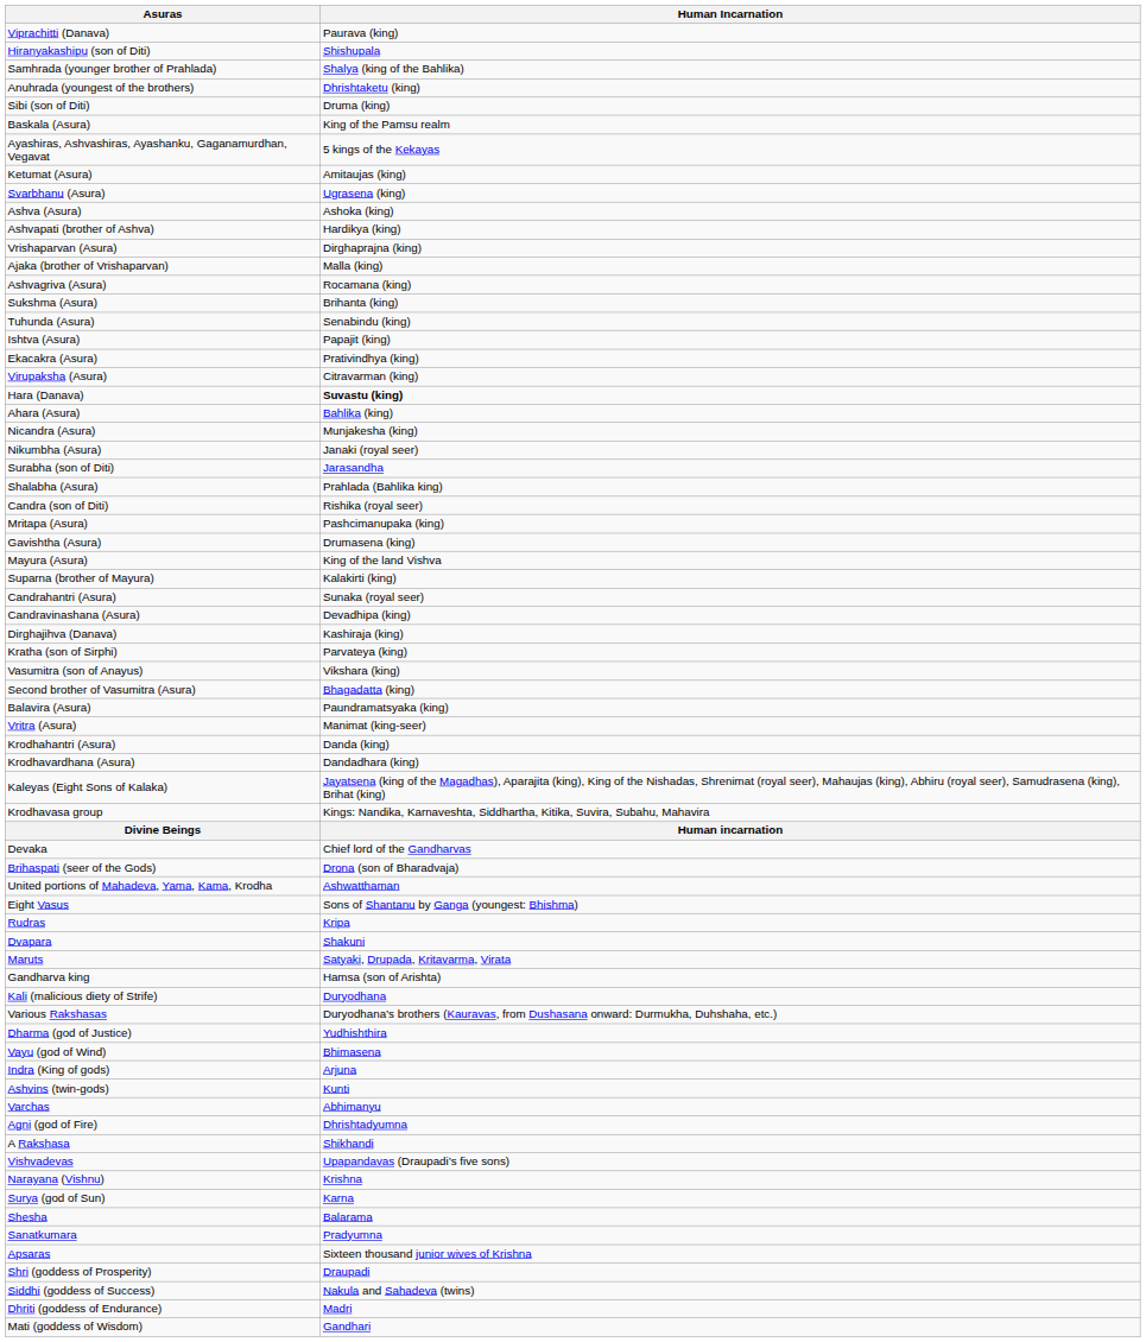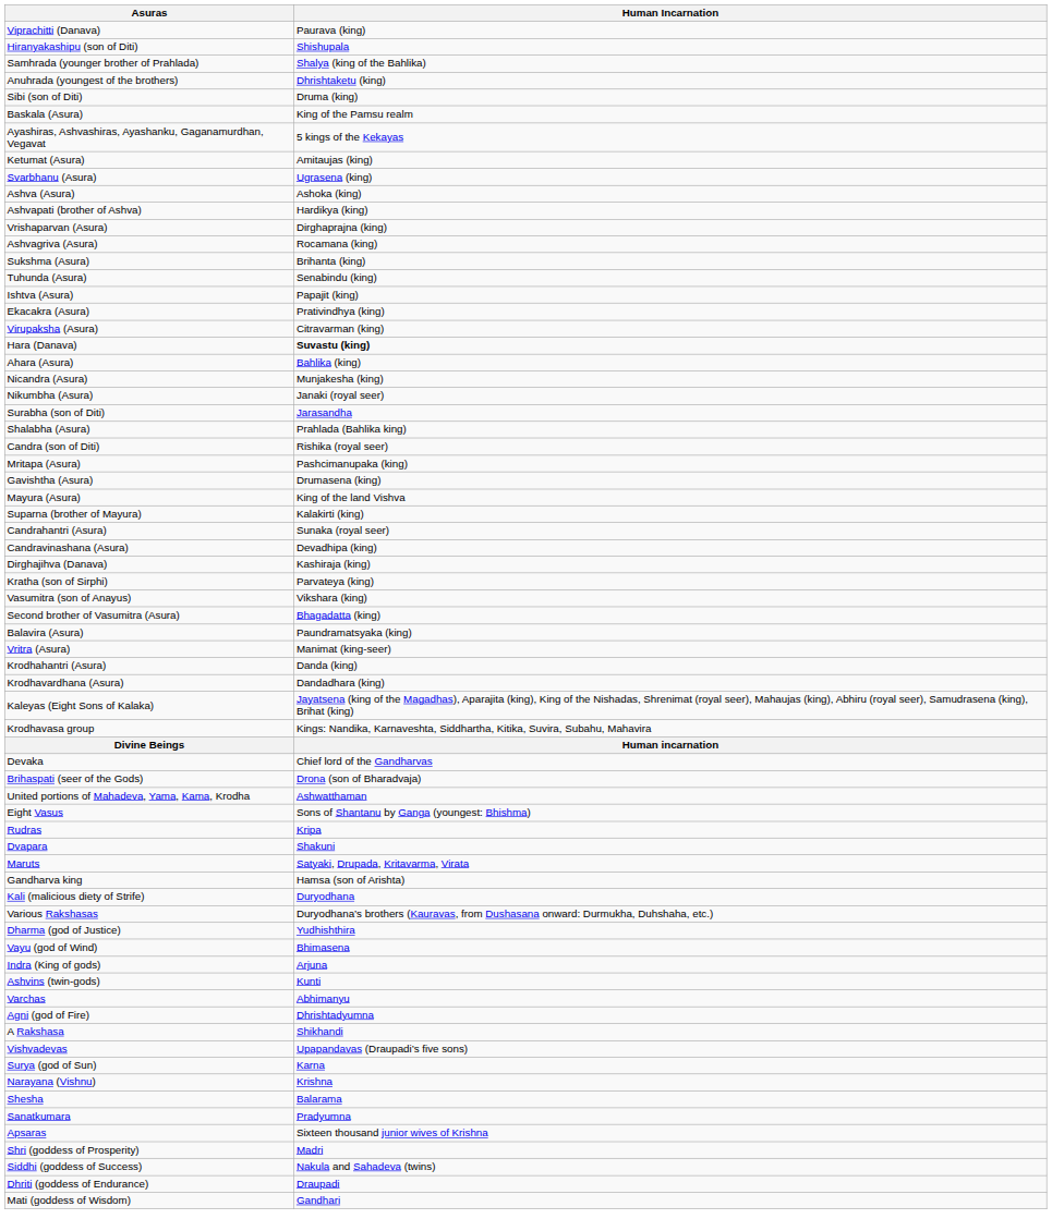 <table class="wikitable">
 <tr>
 <th>Asuras</th>
 <th><strong>Human Incarnation</strong></th>
 </tr>
 <tr>
 <td><a href='#'>Viprachitti</a> (Danava)</td>
 <td>Paurava (king)</td>
 </tr>
 <tr>
 <td><a href='#'>Hiranyakashipu</a> (son of Diti)</td>
 <td><a href='#'>Shishupala</a></td>
 </tr>
 <tr>
 <td>Samhrada (younger brother of Prahlada)</td>
 <td><a href='#'>Shalya</a> (king of the Bahlika)</td>
 </tr>
 <tr>
 <td>Anuhrada (youngest of the brothers)</td>
 <td><a href='#'>Dhrishtaketu</a> (king)</td>
 </tr>
 <tr>
 <td>Sibi (son of Diti)</td>
 <td>Druma (king)</td>
 </tr>
 <tr>
 <td>Baskala (Asura)</td>
 <td>King of the Pamsu realm</td>
 </tr>
 <tr>
 <td>Ayashiras, Ashvashiras, Ayashanku, Gaganamurdhan, Vegavat</td>
 <td>5 kings of the <a href='#'>Kekayas</a></td>
 </tr>
 <tr>
 <td>Ketumat (Asura)</td>
 <td>Amitaujas (king)</td>
 </tr>
 <tr>
 <td><a href='#'>Svarbhanu</a> (Asura)</td>
 <td><a href='#'>Ugrasena</a> (king)</td>
 </tr>
 <tr>
 <td>Ashva (Asura)</td>
 <td>Ashoka (king)</td>
 </tr>
 <tr>
 <td>Ashvapati (brother of Ashva)</td>
 <td>Hardikya (king)</td>
 </tr>
 <tr>
 <td>Vrishaparvan (Asura)</td>
 <td>Dirghaprajna (king)</td>
-</tr>
-<tr>
-<td>Ajaka (brother of Vrishaparvan)</td>
-<td>Malla (king)</td>
 </tr>
 <tr>
 <td>Ashvagriva (Asura)</td>
 <td>Rocamana (king)</td>
 </tr>
 <tr>
 <td>Sukshma (Asura)</td>
 <td>Brihanta (king)</td>
 </tr>
 <tr>
 <td>Tuhunda (Asura)</td>
 <td>Senabindu (king)</td>
 </tr>
 <tr>
 <td>Ishtva (Asura)</td>
 <td>Papajit (king)</td>
 </tr>
 <tr>
 <td>Ekacakra (Asura)</td>
 <td>Prativindhya (king)</td>
 </tr>
 <tr>
 <td><a href='#'>Virupaksha</a> (Asura)</td>
 <td>Citravarman (king)</td>
 </tr>
 <tr>
 <td>Hara (Danava)</td>
 <td><strong>Suvastu (king)</strong></td>
 </tr>
 <tr>
 <td>Ahara (Asura)</td>
 <td><a href='#'>Bahlika</a> (king)</td>
 </tr>
 <tr>
 <td>Nicandra (Asura)</td>
 <td>Munjakesha (king)</td>
 </tr>
 <tr>
 <td>Nikumbha (Asura)</td>
 <td>Janaki (royal seer)</td>
 </tr>
 <tr>
 <td>Surabha (son of Diti)</td>
 <td><a href='#'>Jarasandha</a></td>
 </tr>
 <tr>
 <td>Shalabha (Asura)</td>
 <td>Prahlada (Bahlika king)</td>
 </tr>
 <tr>
 <td>Candra (son of Diti)</td>
 <td>Rishika (royal seer)</td>
 </tr>
 <tr>
 <td>Mritapa (Asura)</td>
 <td>Pashcimanupaka (king)</td>
 </tr>
 <tr>
 <td>Gavishtha (Asura)</td>
 <td>Drumasena (king)</td>
 </tr>
 <tr>
 <td>Mayura (Asura)</td>
 <td>King of the land Vishva</td>
 </tr>
 <tr>
 <td>Suparna (brother of Mayura)</td>
 <td>Kalakirti (king)</td>
 </tr>
 <tr>
 <td>Candrahantri (Asura)</td>
 <td>Sunaka (royal seer)</td>
 </tr>
 <tr>
 <td>Candravinashana (Asura)</td>
 <td>Devadhipa (king)</td>
 </tr>
 <tr>
 <td>Dirghajihva (Danava)</td>
 <td>Kashiraja (king)</td>
 </tr>
 <tr>
 <td>Kratha (son of Sirphi)</td>
 <td>Parvateya (king)</td>
 </tr>
 <tr>
 <td>Vasumitra (son of Anayus)</td>
 <td>Vikshara (king)</td>
 </tr>
 <tr>
 <td>Second brother of Vasumitra (Asura)</td>
 <td><a href='#'>Bhagadatta</a> (king)</td>
 </tr>
 <tr>
 <td>Balavira (Asura)</td>
 <td>Paundramatsyaka (king)</td>
 </tr>
 <tr>
 <td><a href='#'>Vritra</a> (Asura)</td>
 <td>Manimat (king-seer)</td>
 </tr>
 <tr>
 <td>Krodhahantri (Asura)</td>
 <td>Danda (king)</td>
 </tr>
 <tr>
 <td>Krodhavardhana (Asura)</td>
 <td>Dandadhara (king)</td>
 </tr>
 <tr>
 <td>Kaleyas (Eight Sons of Kalaka)</td>
 <td><a href='#'>Jayatsena</a> (king of the <a href='#'>Magadhas</a>), Aparajita (king), King of the Nishadas, Shrenimat (royal seer), Mahaujas (king), Abhiru (royal seer), Samudrasena (king), Brihat (king)</td>
 </tr>
 <tr>
 <td>Krodhavasa group</td>
 <td>Kings: Nandika, Karnaveshta, Siddhartha, Kitika, Suvira, Subahu, Mahavira</td>
 </tr>
 <tr>
 <th><strong>Divine Beings</strong></th>
 <th>Human incarnation</th>
 </tr>
 <tr>
 <td>Devaka</td>
 <td>Chief lord of the <a href='#'>Gandharvas</a></td>
 </tr>
 <tr>
 <td><a href='#'>Brihaspati</a> (seer of the Gods)</td>
 <td><a href='#'>Drona</a> (son of Bharadvaja)</td>
 </tr>
 <tr>
 <td>United portions of <a href='#'>Mahadeva</a>, <a href='#'>Yama</a>, <a href='#'>Kama</a>, Krodha</td>
 <td><a href='#'>Ashwatthaman</a></td>
 </tr>
 <tr>
 <td>Eight <a href='#'>Vasus</a></td>
 <td>Sons of <a href='#'>Shantanu</a> by <a href='#'>Ganga</a> (youngest: <a href='#'>Bhishma</a>)</td>
 </tr>
 <tr>
 <td><a href='#'>Rudras</a></td>
 <td><a href='#'>Kripa</a></td>
 </tr>
 <tr>
 <td><a href='#'>Dvapara</a></td>
 <td><a href='#'>Shakuni</a></td>
 </tr>
 <tr>
 <td><a href='#'>Maruts</a></td>
 <td><a href='#'>Satyaki</a>, <a href='#'>Drupada</a>, <a href='#'>Kritavarma</a>, <a href='#'>Virata</a></td>
 </tr>
 <tr>
 <td>Gandharva king</td>
 <td>Hamsa (son of Arishta)</td>
 </tr>
 <tr>
 <td><a href='#'>Kali</a>  (malicious diety of Strife)</td>
 <td><a href='#'>Duryodhana</a></td>
 </tr>
 <tr>
 <td>Various <a href='#'>Rakshasas</a></td>
 <td>Duryodhana’s brothers (<a href='#'>Kauravas</a>, from <a href='#'>Dushasana</a> onward: Durmukha, Duhshaha, etc.)</td>
 </tr>
 <tr>
 <td><a href='#'>Dharma</a> (god of Justice)</td>
 <td><a href='#'>Yudhishthira</a></td>
 </tr>
 <tr>
 <td><a href='#'>Vayu</a> (god of Wind)</td>
 <td><a href='#'>Bhimasena</a></td>
 </tr>
 <tr>
 <td><a href='#'>Indra</a> (King of gods)</td>
 <td><a href='#'>Arjuna</a></td>
 </tr>
 <tr>
 <td><a href='#'>Ashvins</a> (twin-gods)</td>
 <td><a href='#'>Kunti</a></td>
 </tr>
 <tr>
 <td><a href='#'>Varchas</a></td>
 <td><a href='#'>Abhimanyu</a></td>
 </tr>
 <tr>
 <td><a href='#'>Agni</a> (god of Fire)</td>
 <td><a href='#'>Dhrishtadyumna</a></td>
 </tr>
 <tr>
 <td>A <a href='#'>Rakshasa</a></td>
 <td><a href='#'>Shikhandi</a></td>
 </tr>
 <tr>
 <td><a href='#'>Vishvadevas</a></td>
 <td><a href='#'>Upapandavas</a> (Draupadi’s five sons)</td>
 </tr>
 <tr>
+<td><a href='#'>Surya</a> (god of Sun)</td>
+<td><a href='#'>Karna</a></td>
+</tr>
+<tr>
 <td><a href='#'>Narayana</a> (<a href='#'>Vishnu</a>)</td>
 <td><a href='#'>Krishna</a></td>
-</tr>
-<tr>
-<td><a href='#'>Surya</a> (god of Sun)</td>
-<td><a href='#'>Karna</a></td>
 </tr>
 <tr>
 <td><a href='#'>Shesha</a></td>
 <td><a href='#'>Balarama</a></td>
 </tr>
 <tr>
 <td><a href='#'>Sanatkumara</a></td>
 <td><a href='#'>Pradyumna</a></td>
 </tr>
 <tr>
 <td><a href='#'>Apsaras</a></td>
 <td>Sixteen thousand <a href='#'>junior wives of Krishna</a></td>
 </tr>
 <tr>
 <td><a href='#'>Shri</a> (goddess of Prosperity)</td>
-<td><a href='#'>Draupadi</a></td>
+<td><a href='#'>Madri</a></td>
 </tr>
 <tr>
 <td><a href='#'>Siddhi</a> (goddess of Success)</td>
 <td><a href='#'>Nakula</a> and <a href='#'>Sahadeva</a> (twins)</td>
 </tr>
 <tr>
 <td><a href='#'>Dhriti</a> (goddess of Endurance)</td>
-<td><a href='#'>Madri</a></td>
+<td><a href='#'>Draupadi</a></td>
 </tr>
 <tr>
 <td>Mati (goddess of Wisdom)</td>
 <td><a href='#'>Gandhari</a></td>
 </tr>
 </table>
